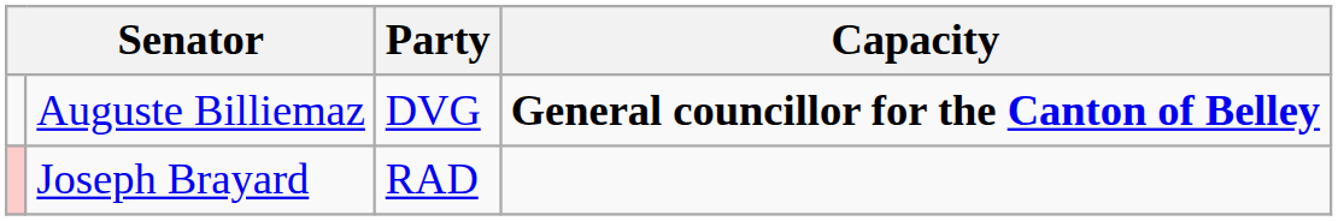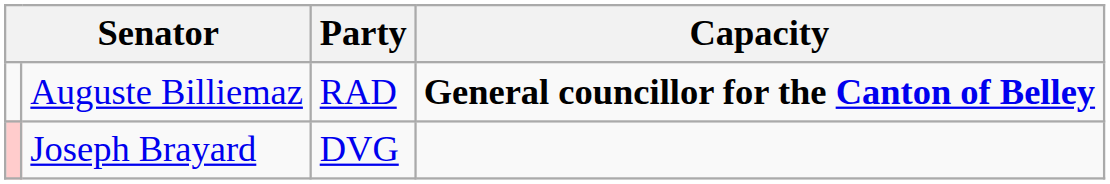 <table class="wikitable">
 <tr>
 <th colspan="2">Senator</th>
 <th>Party</th>
 <th>Capacity</th>
 </tr>
 <tr>
 <td></td>
 <td><a href='#'>Auguste Billiemaz</a></td>
-<td><a href='#'>DVG</a></td>
+<td><a href='#'>RAD</a></td>
 <td><strong>General councillor for the <a href='#'>Canton of Belley</a></strong></td>
 </tr>
 <tr>
 <td bgcolor="#ffcccc"></td>
 <td><a href='#'>Joseph Brayard</a></td>
-<td><a href='#'>RAD</a></td>
+<td><a href='#'>DVG</a></td>
 <td></td>
 </tr>
 </table>
